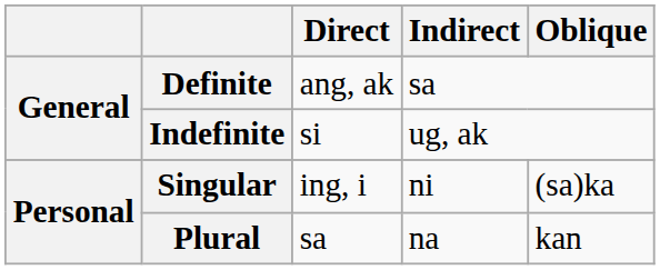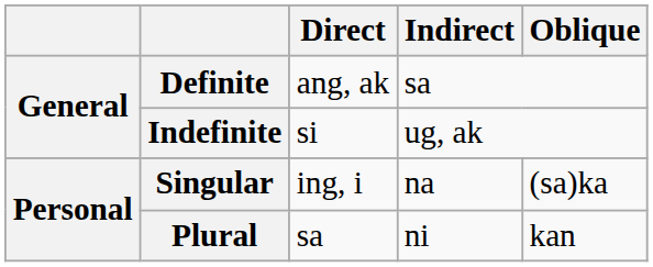 <table class="wikitable">
 <tr>
 <th></th>
 <th></th>
 <th>Direct</th>
 <th>Indirect</th>
 <th>Oblique</th>
 </tr>
 <tr>
 <th rowspan="2"><strong>General</strong></th>
 <th><strong>Definite</strong></th>
 <td>ang, ak</td>
 <td colspan="2">sa</td>
 </tr>
 <tr>
 <th><strong>Indefinite</strong></th>
 <td>si</td>
 <td colspan="2">ug, ak</td>
 </tr>
 <tr>
 <th rowspan="2"><strong>Personal</strong></th>
 <th><strong>Singular</strong></th>
 <td>ing, i</td>
-<td>ni</td>
+<td>na</td>
 <td>(sa)ka</td>
 </tr>
 <tr>
 <th><strong>Plural</strong></th>
 <td>sa</td>
-<td>na</td>
+<td>ni</td>
 <td>kan</td>
 </tr>
 </table>
